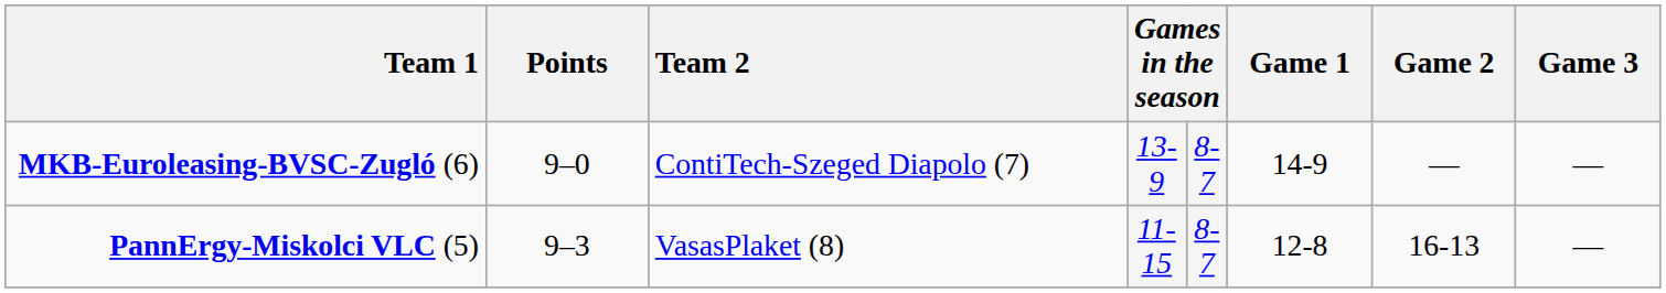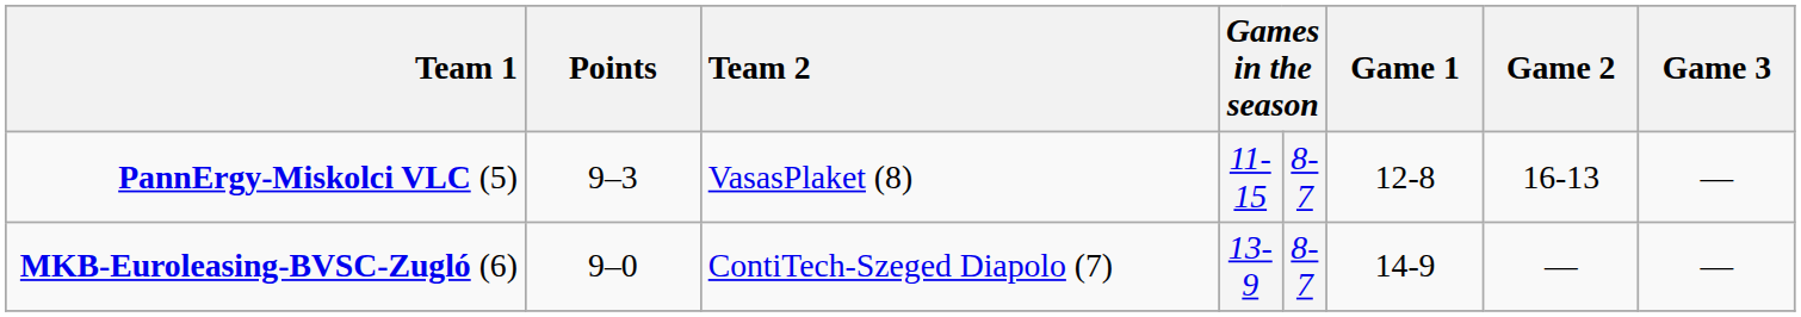 <table class=wikitable style="text-align:center">
 <tr>
 <th style="width:255px; text-align:right;">Team 1</th>
 <th style="width:80px;">Points</th>
 <th style="width:255px; text-align:left;">Team 2</th>
 <th colspan=2; style="width:140px;"><em>Games in the season</em></th>
 <th style="width:70px;">Game 1</th>
 <th style="width:70px;">Game 2</th>
 <th style="width:70px;">Game 3</th>
 </tr>
 <tr>
+<td style="text-align:right;"> <strong><a href='#'>PannErgy-Miskolci VLC</a></strong> (5)</td>
+<td>9–3</td>
+<td style="text-align:left;"> <a href='#'>VasasPlaket</a> (8)</td>
+<td bgcolor=#f5f5f5><em><a href='#'>11-15</a> </em></td>
+<td bgcolor=#f5f5f5><em><a href='#'>8-7</a> </em></td>
+<td>12-8</td>
+<td>16-13</td>
+<td>—</td>
+</tr>
+<tr>
 <td style="text-align:right;"> <strong><a href='#'>MKB-Euroleasing-BVSC-Zugló</a></strong> (6)</td>
 <td>9–0</td>
 <td style="text-align:left;"> <a href='#'>ContiTech-Szeged Diapolo</a> (7)</td>
 <td bgcolor=#f5f5f5><em><a href='#'>13-9</a> </em></td>
 <td bgcolor=#f5f5f5><em><a href='#'>8-7</a></em></td>
 <td>14-9</td>
 <td>—</td>
 <td>—</td>
 </tr>
-<tr>
-<td style="text-align:right;"> <strong><a href='#'>PannErgy-Miskolci VLC</a></strong> (5)</td>
-<td>9–3</td>
-<td style="text-align:left;"> <a href='#'>VasasPlaket</a> (8)</td>
-<td bgcolor=#f5f5f5><em><a href='#'>11-15</a> </em></td>
-<td bgcolor=#f5f5f5><em><a href='#'>8-7</a> </em></td>
-<td>12-8</td>
-<td>16-13</td>
-<td>—</td>
-</tr>
 </table>
